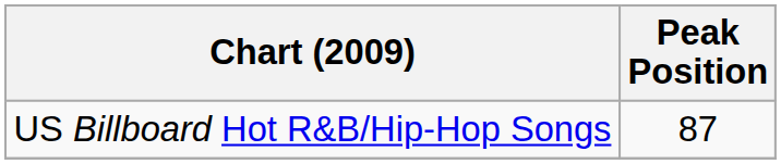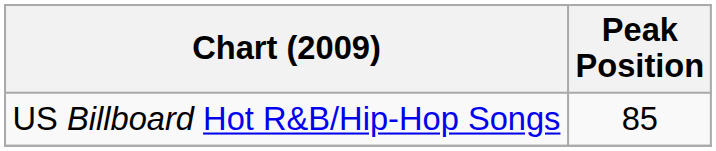 <table class="wikitable">
 <tr>
 <th>Chart (2009)</th>
 <th>Peak<br>Position</th>
 </tr>
 <tr>
 <td align="left">US <em>Billboard</em> <a href='#'>Hot R&B/Hip-Hop Songs</a></td>
-<td align="center">87</td>
+<td align="center">85</td>
 </tr>
 <tr>
 </tr>
 </table>
